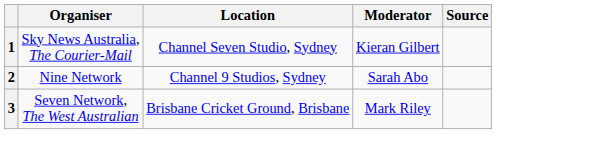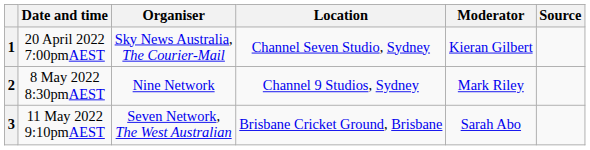 <table class="wikitable" style="text-align:center;">
 <tr>
 <th></th>
+<th>Date and time</th>
 <th>Organiser</th>
 <th>Location</th>
 <th>Moderator</th>
 <th>Source</th>
 </tr>
 <tr>
 <th>1</th>
+<td>20 April 2022<br>7:00pm<a href='#'>AEST</a></td>
 <td><a href='#'>Sky News Australia</a>, <br><em><a href='#'>The Courier-Mail</a></em></td>
 <td><a href='#'>Channel Seven Studio</a>, <a href='#'>Sydney</a></td>
 <td><a href='#'>Kieran Gilbert</a></td>
 <td></td>
 </tr>
 <tr>
 <th>2</th>
+<td>8 May 2022<br>8:30pm<a href='#'>AEST</a></td>
 <td><a href='#'>Nine Network</a> <br></td>
 <td><a href='#'>Channel 9 Studios</a>, <a href='#'>Sydney</a></td>
-<td><a href='#'>Sarah Abo</a></td>
+<td><a href='#'>Mark Riley</a></td>
 <td></td>
 </tr>
 <tr>
 <th>3</th>
+<td>11 May 2022<br>9:10pm<a href='#'>AEST</a></td>
 <td><a href='#'>Seven Network</a>, <br><em><a href='#'>The West Australian</a></em></td>
 <td><a href='#'>Brisbane Cricket Ground</a>, <a href='#'>Brisbane</a></td>
-<td><a href='#'>Mark Riley</a></td>
+<td><a href='#'>Sarah Abo</a></td>
 <td></td>
 </tr>
 </table>
